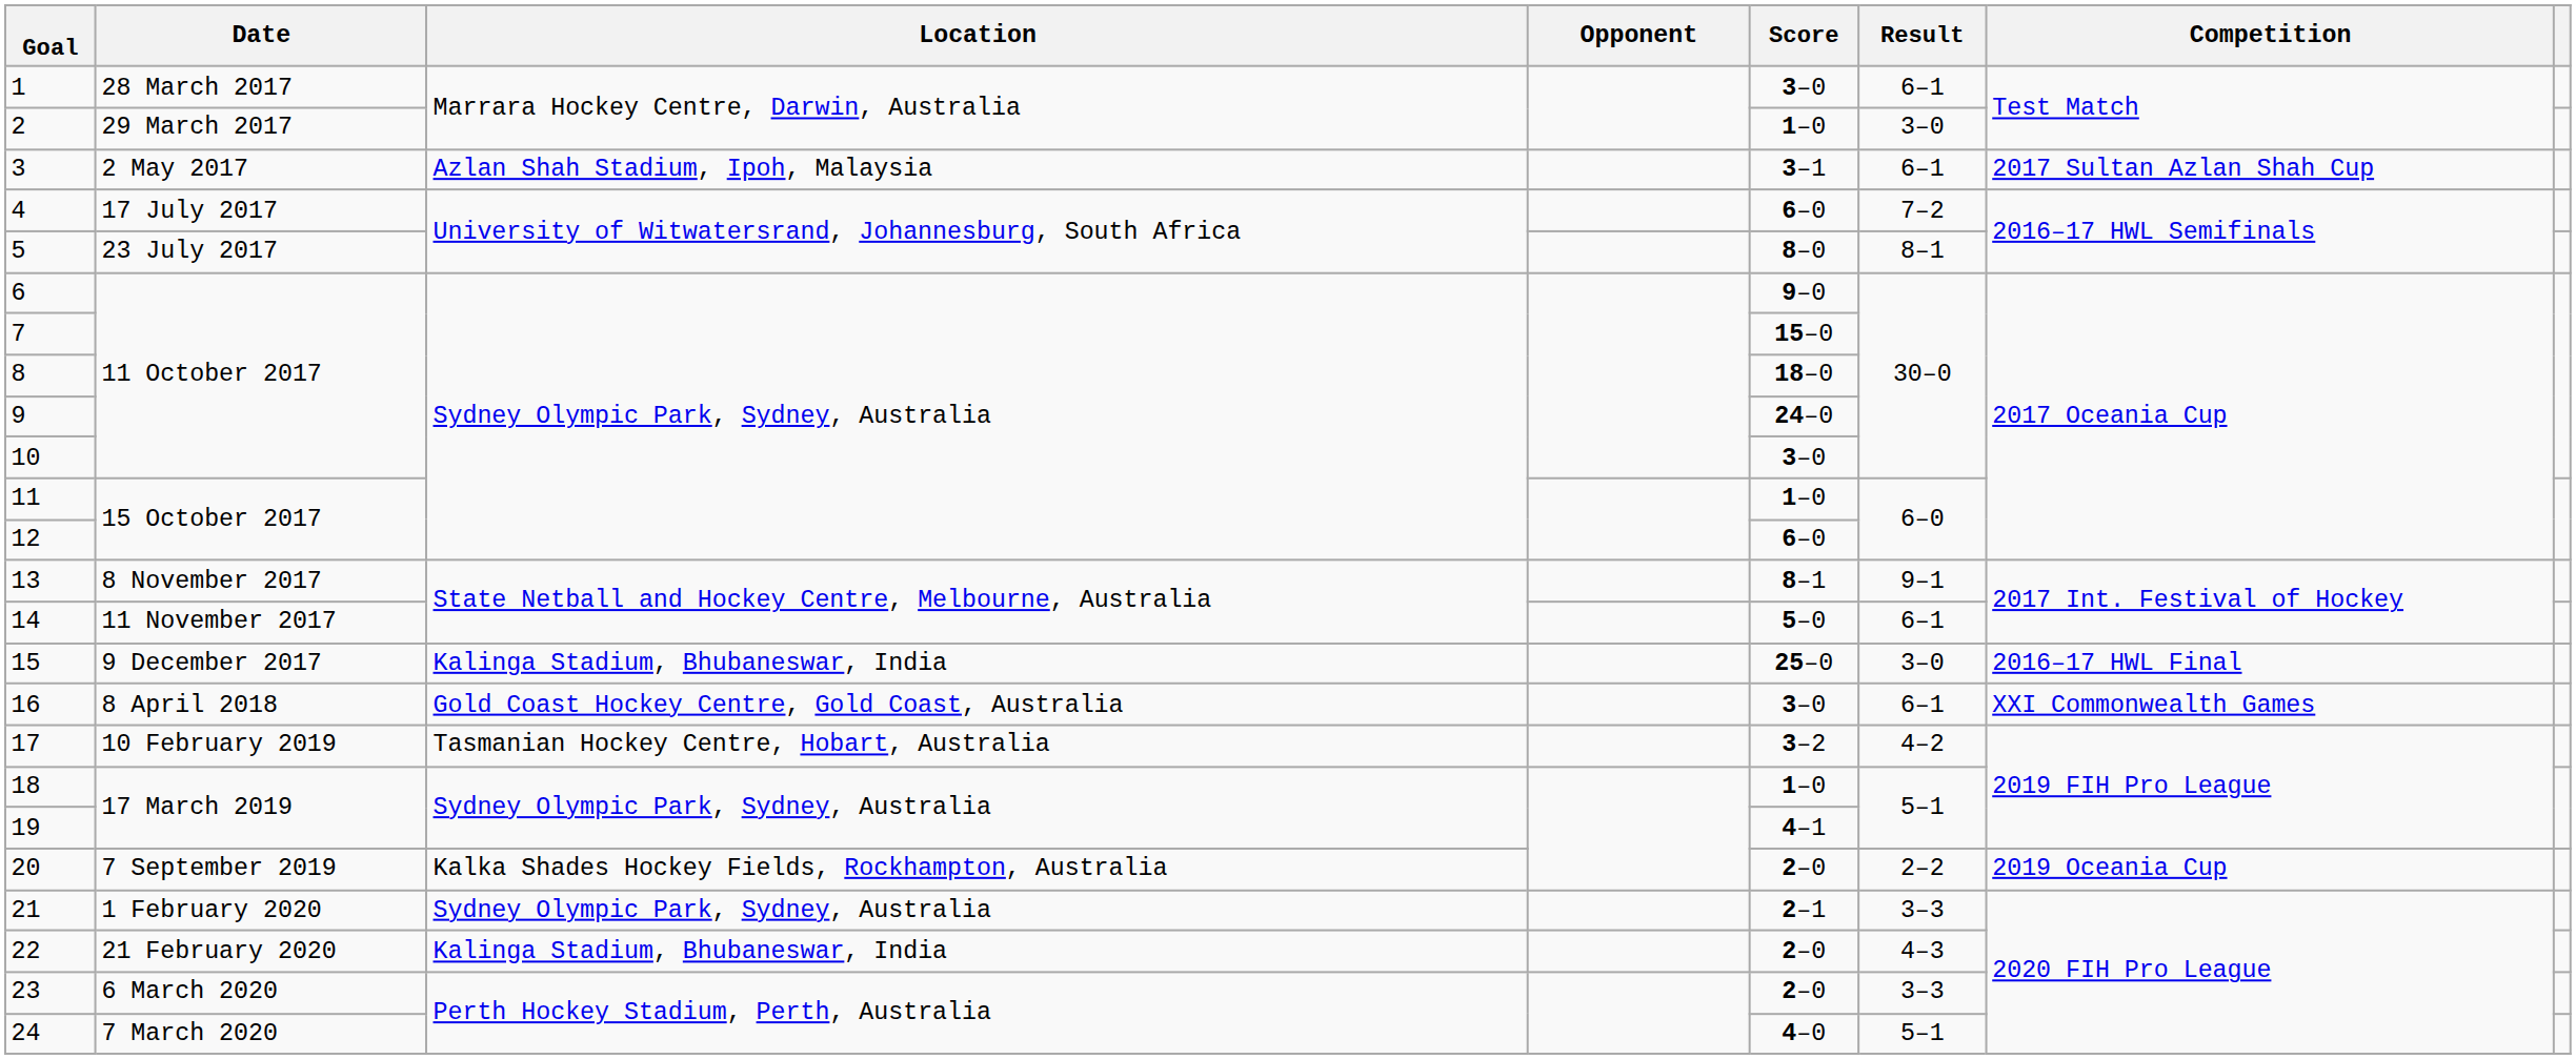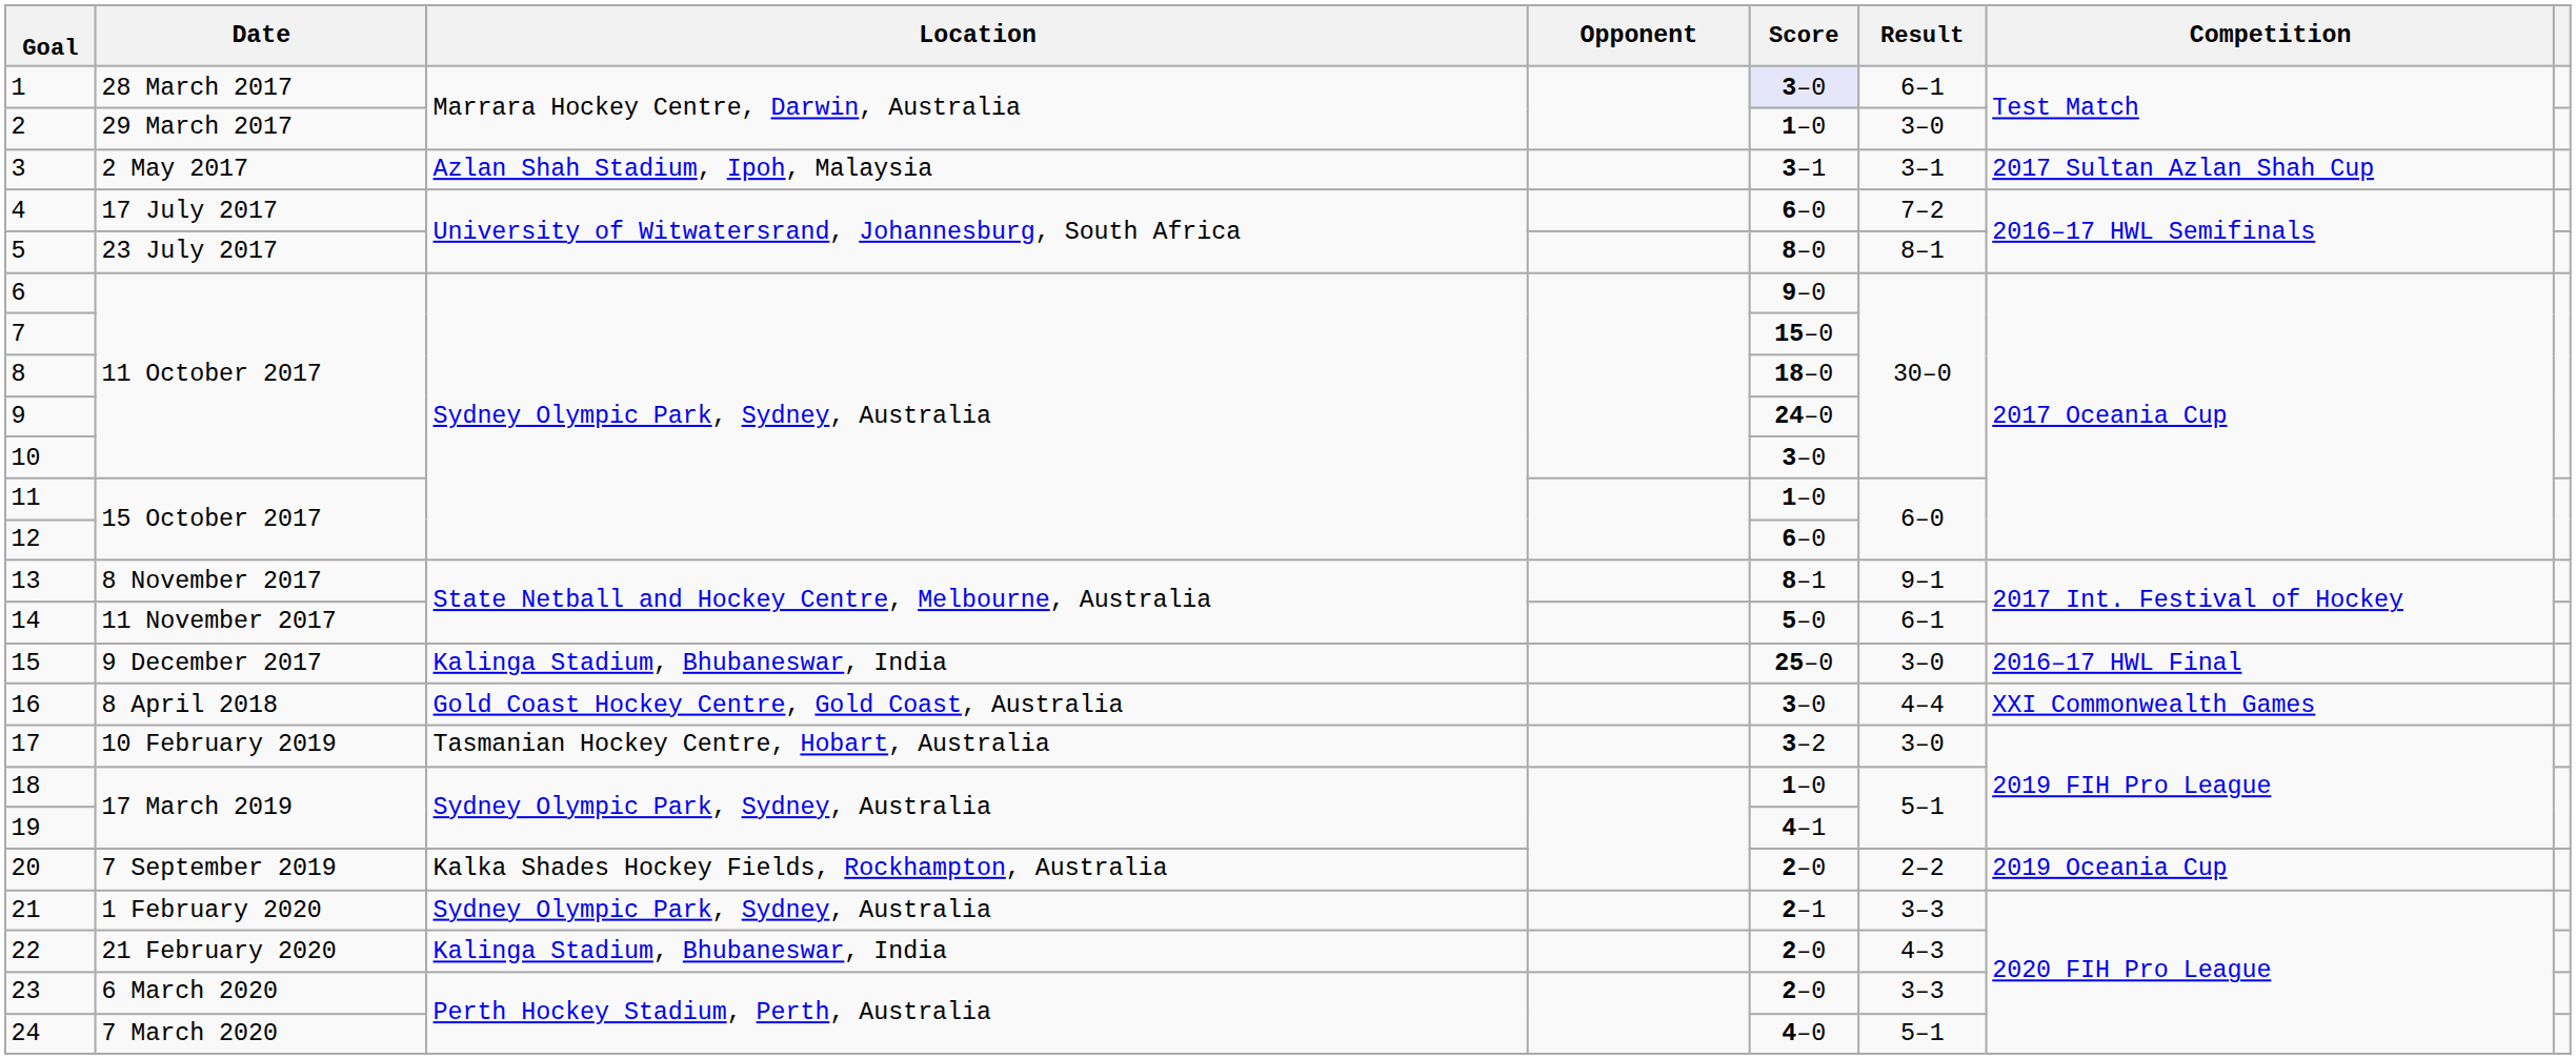 <table class="wikitable sortable" style="font-size:90%" width=97%>
 <tr>
 <th style="font-size:95%;" data-sort-type=number><br>Goal</th>
 <th align=center>Date</th>
 <th>Location</th>
 <th width=100>Opponent</th>
 <th data-sort-type="number" style="font-size:95%">Score</th>
 <th data-sort-type="number" style="font-size:95%">Result</th>
 <th>Competition</th>
 <th></th>
 </tr>
 <tr>
 <td>1</td>
 <td>28 March 2017</td>
 <td rowspan=2>Marrara Hockey Centre, <a href='#'>Darwin</a>, Australia</td>
 <td rowspan="2"></td>
-<td align="center"><strong>3</strong>–0</td>
+<td align="center" style="background: lavender;"><strong>3</strong>–0</td>
 <td align="center">6–1</td>
 <td rowspan=2><a href='#'>Test Match</a></td>
 <td></td>
 </tr>
 <tr>
 <td>2</td>
 <td>29 March 2017</td>
 <td align="center"><strong>1</strong>–0</td>
 <td align="center">3–0</td>
 <td></td>
 </tr>
 <tr>
 <td>3</td>
 <td>2 May 2017</td>
 <td><a href='#'>Azlan Shah Stadium</a>, <a href='#'>Ipoh</a>, Malaysia</td>
 <td></td>
 <td align="center"><strong>3</strong>–1</td>
-<td align="center">6–1</td>
+<td align="center">3–1</td>
 <td><a href='#'>2017 Sultan Azlan Shah Cup</a></td>
 <td></td>
 </tr>
 <tr>
 <td>4</td>
 <td>17 July 2017</td>
 <td rowspan=2><a href='#'>University of Witwatersrand</a>, <a href='#'>Johannesburg</a>, South Africa</td>
 <td></td>
 <td align="center"><strong>6</strong>–0</td>
 <td align="center">7–2</td>
 <td rowspan=2><a href='#'>2016–17 HWL Semifinals</a></td>
 <td></td>
 </tr>
 <tr>
 <td>5</td>
 <td>23 July 2017</td>
 <td></td>
 <td align="center"><strong>8</strong>–0</td>
 <td align="center">8–1</td>
 <td></td>
 </tr>
 <tr>
 <td>6</td>
 <td rowspan=5>11 October 2017</td>
 <td rowspan=7><a href='#'>Sydney Olympic Park</a>, <a href='#'>Sydney</a>, Australia</td>
 <td rowspan=5></td>
 <td align="center"><strong>9</strong>–0</td>
 <td rowspan=5; align="center">30–0</td>
 <td rowspan=7><a href='#'>2017 Oceania Cup</a></td>
 <td rowspan=5></td>
 </tr>
 <tr>
 <td>7</td>
 <td align="center"><strong>15</strong>–0</td>
 </tr>
 <tr>
 <td>8</td>
 <td align="center"><strong>18</strong>–0</td>
 </tr>
 <tr>
 <td>9</td>
 <td align="center"><strong>24</strong>–0</td>
 </tr>
 <tr>
 <td>10</td>
 <td align="center"><strong>3</strong>–0</td>
 </tr>
 <tr>
 <td>11</td>
 <td rowspan=2>15 October 2017</td>
 <td rowspan=2></td>
 <td align="center"><strong>1</strong>–0</td>
 <td rowspan=2; align="center">6–0</td>
 <td rowspan=2></td>
 </tr>
 <tr>
 <td>12</td>
 <td align="center"><strong>6</strong>–0</td>
 </tr>
 <tr>
 <td>13</td>
 <td>8 November 2017</td>
 <td rowspan=2><a href='#'>State Netball and Hockey Centre</a>, <a href='#'>Melbourne</a>, Australia</td>
 <td></td>
 <td align="center"><strong>8</strong>–1</td>
 <td align="center">9–1</td>
 <td rowspan=2><a href='#'>2017 Int. Festival of Hockey</a></td>
 <td></td>
 </tr>
 <tr>
 <td>14</td>
 <td>11 November 2017</td>
 <td></td>
 <td align="center"><strong>5</strong>–0</td>
 <td align="center">6–1</td>
 <td></td>
 </tr>
 <tr>
 <td>15</td>
 <td>9 December 2017</td>
 <td><a href='#'>Kalinga Stadium</a>, <a href='#'>Bhubaneswar</a>, India</td>
 <td></td>
 <td align="center"><strong>25</strong>–0</td>
 <td align="center">3–0</td>
 <td><a href='#'>2016–17 HWL Final</a></td>
 <td></td>
 </tr>
 <tr>
 <td>16</td>
 <td>8 April 2018</td>
 <td><a href='#'>Gold Coast Hockey Centre</a>, <a href='#'>Gold Coast</a>, Australia</td>
 <td></td>
 <td align="center"><strong>3</strong>–0</td>
-<td align="center">6–1</td>
+<td align="center">4–4</td>
 <td><a href='#'>XXI Commonwealth Games</a></td>
 <td></td>
 </tr>
 <tr>
 <td>17</td>
 <td>10 February 2019</td>
 <td>Tasmanian Hockey Centre, <a href='#'>Hobart</a>, Australia</td>
 <td></td>
 <td align="center"><strong>3</strong>–2</td>
-<td align="center">4–2</td>
+<td align="center">3–0</td>
 <td rowspan=3><a href='#'>2019 FIH Pro League</a></td>
 <td></td>
 </tr>
 <tr>
 <td>18</td>
 <td rowspan=2>17 March 2019</td>
 <td rowspan=2><a href='#'>Sydney Olympic Park</a>, <a href='#'>Sydney</a>, Australia</td>
 <td rowspan=3></td>
 <td align="center"><strong>1</strong>–0</td>
 <td rowspan=2; align="center">5–1</td>
 <td rowspan=2></td>
 </tr>
 <tr>
 <td>19</td>
 <td align="center"><strong>4</strong>–1</td>
 </tr>
 <tr>
 <td>20</td>
 <td>7 September 2019</td>
 <td>Kalka Shades Hockey Fields, <a href='#'>Rockhampton</a>, Australia</td>
 <td align="center"><strong>2</strong>–0</td>
 <td align="center">2–2</td>
 <td><a href='#'>2019 Oceania Cup</a></td>
 <td></td>
 </tr>
 <tr>
 <td>21</td>
 <td>1 February 2020</td>
 <td><a href='#'>Sydney Olympic Park</a>, <a href='#'>Sydney</a>, Australia</td>
 <td></td>
 <td align="center"><strong>2</strong>–1</td>
 <td align="center">3–3</td>
 <td rowspan=4><a href='#'>2020 FIH Pro League</a></td>
 <td></td>
 </tr>
 <tr>
 <td>22</td>
 <td>21 February 2020</td>
 <td><a href='#'>Kalinga Stadium</a>, <a href='#'>Bhubaneswar</a>, India</td>
 <td></td>
 <td align="center"><strong>2</strong>–0</td>
 <td align="center">4–3</td>
 <td></td>
 </tr>
 <tr>
 <td>23</td>
 <td>6 March 2020</td>
 <td rowspan=2><a href='#'>Perth Hockey Stadium</a>, <a href='#'>Perth</a>, Australia</td>
 <td rowspan=2></td>
 <td align="center"><strong>2</strong>–0</td>
 <td align="center">3–3</td>
 <td></td>
 </tr>
 <tr>
 <td>24</td>
 <td>7 March 2020</td>
 <td align="center"><strong>4</strong>–0</td>
 <td align="center">5–1</td>
 <td></td>
 </tr>
 </table>
